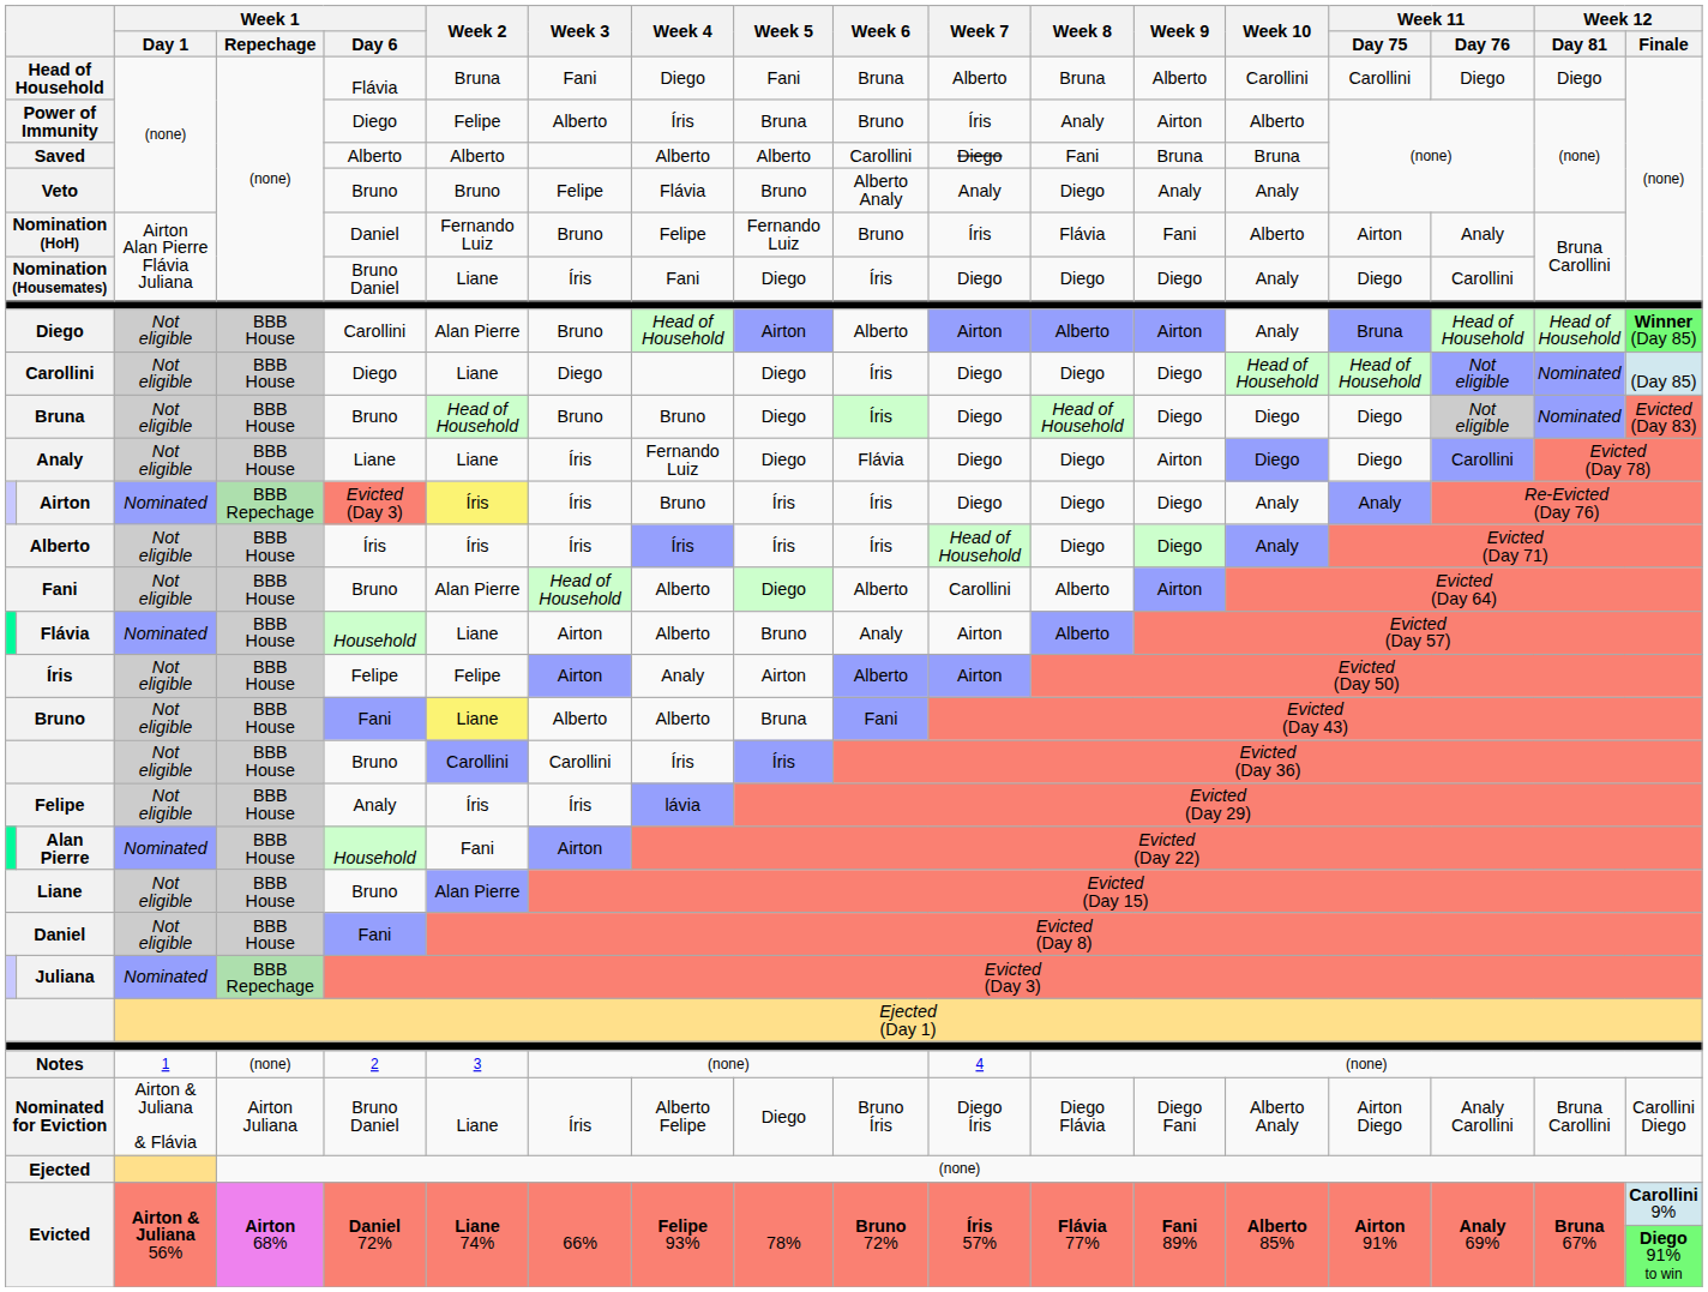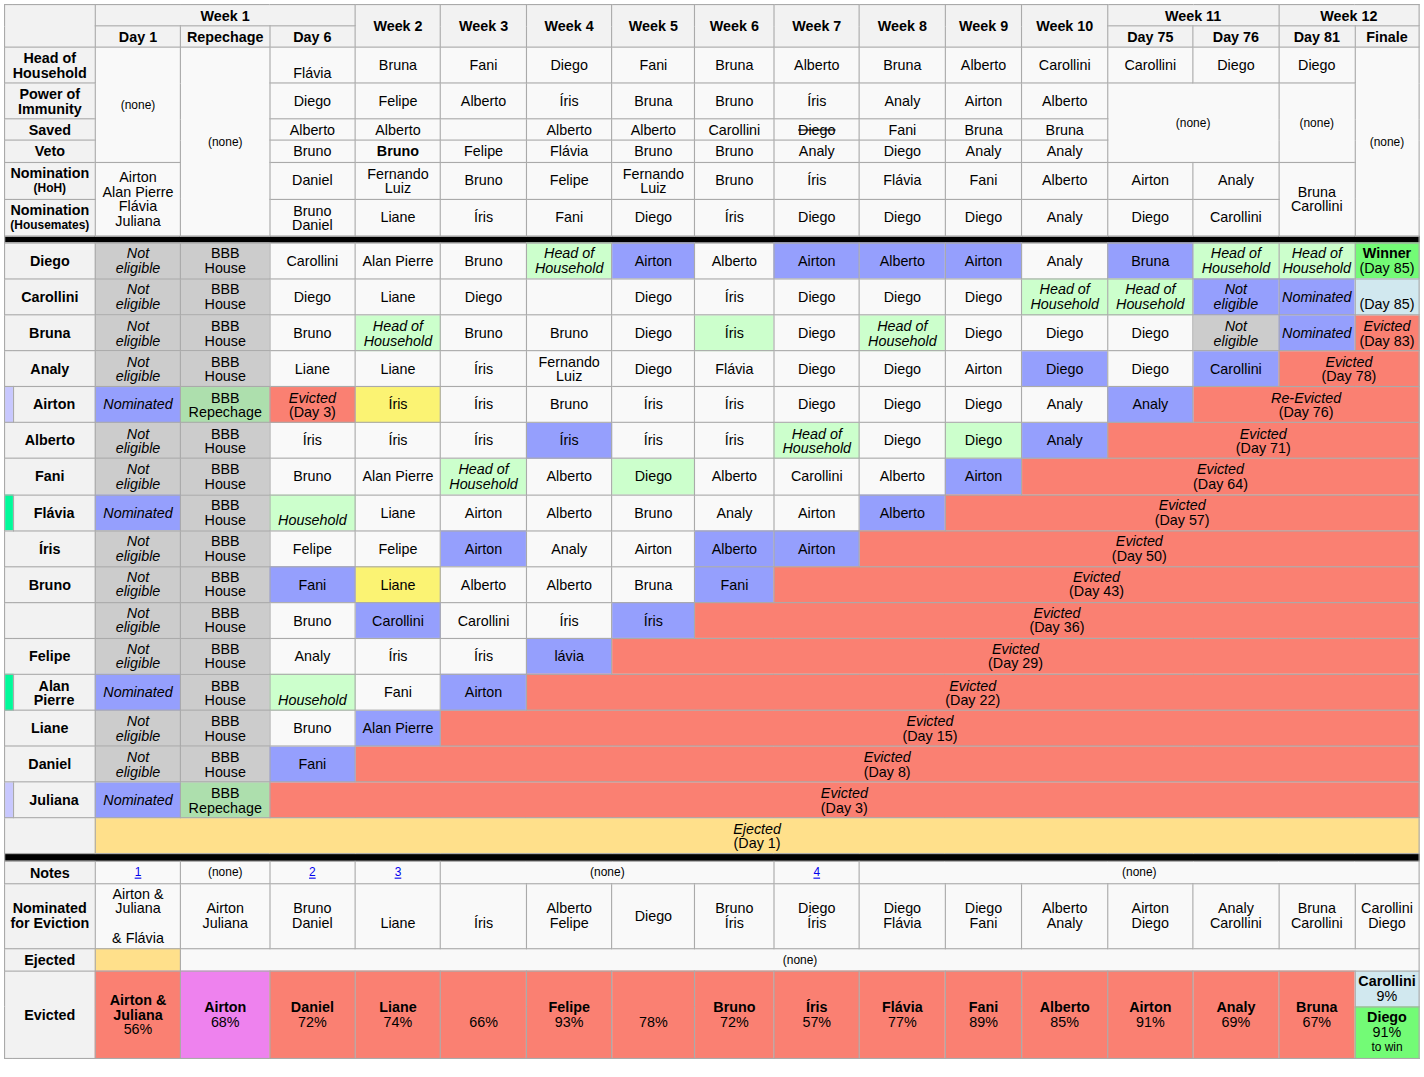 <table class="wikitable" style="text-align:center; font-size:80%; width:100%; line-height:13px;">
 <tr>
 <th width="6.5%" rowspan=2 colspan=2></th>
 <th width="6.5%" colspan=3>Week 1</th>
 <th width="6.5%" rowspan=2>Week 2</th>
 <th width="6.5%" rowspan=2>Week 3</th>
 <th width="6.5%" rowspan=2>Week 4</th>
 <th width="6.5%" rowspan=2>Week 5</th>
 <th width="6.5%" rowspan=2>Week 6</th>
 <th width="6.5%" rowspan=2>Week 7</th>
 <th width="6.5%" rowspan=2>Week 8</th>
 <th width="6.5%" rowspan=2>Week 9</th>
 <th width="6.5%" rowspan=2>Week 10</th>
 <th width="6.5%" colspan=2>Week 11</th>
 <th width="6.5%" colspan=2>Week 12</th>
 </tr>
 <tr>
 <th width="6.5%">Day 1</th>
 <th width="6.5%">Repechage</th>
 <th width="6.5%">Day 6</th>
 <th width="6.5%">Day 75</th>
 <th width="6.5%">Day 76</th>
 <th width="6.5%">Day 81</th>
 <th width="6.5%">Finale</th>
 </tr>
 <tr>
 <th colspan=2>Head of Household</th>
 <td rowspan=4><small>(none)</small></td>
 <td rowspan=6><small>(none)</small></td>
 <td><br>Flávia</td>
 <td>Bruna</td>
 <td>Fani</td>
 <td>Diego</td>
 <td>Fani</td>
 <td>Bruna</td>
 <td>Alberto</td>
 <td>Bruna</td>
 <td>Alberto</td>
 <td>Carollini</td>
 <td>Carollini</td>
 <td>Diego</td>
 <td>Diego</td>
 <td rowspan=6><small>(none)</small></td>
 </tr>
 <tr>
 <th colspan=2>Power of Immunity</th>
 <td>Diego</td>
 <td>Felipe</td>
 <td>Alberto</td>
 <td>Íris</td>
 <td>Bruna</td>
 <td>Bruno</td>
 <td>Íris</td>
 <td>Analy</td>
 <td>Airton</td>
 <td>Alberto</td>
 <td rowspan=3 colspan=2><small>(none)</small></td>
 <td rowspan=3><small>(none)</small></td>
 </tr>
 <tr>
 <th colspan=2>Saved</th>
 <td>Alberto</td>
 <td>Alberto</td>
 <td></td>
 <td>Alberto</td>
 <td>Alberto</td>
 <td>Carollini</td>
 <td><s>Diego</s></td>
 <td>Fani</td>
 <td>Bruna</td>
 <td>Bruna</td>
 </tr>
 <tr>
 <th colspan=2>Veto</th>
 <td>Bruno</td>
-<td>Bruno</td>
+<td><strong>Bruno</strong></td>
 <td>Felipe</td>
 <td>Flávia</td>
 <td>Bruno</td>
-<td>Alberto<br>Analy</td>
+<td>Bruno</td>
 <td>Analy</td>
 <td>Diego</td>
 <td>Analy</td>
 <td>Analy</td>
 </tr>
 <tr>
 <th colspan=2>Nomination<br><small>(HoH)</small></th>
 <td rowspan=2>Airton<br>Alan Pierre<br>Flávia<br>Juliana</td>
 <td>Daniel</td>
 <td>Fernando Luiz</td>
 <td>Bruno</td>
 <td>Felipe</td>
 <td>Fernando Luiz</td>
 <td>Bruno</td>
 <td>Íris</td>
 <td>Flávia</td>
 <td>Fani</td>
 <td>Alberto</td>
 <td>Airton</td>
 <td>Analy</td>
 <td rowspan=2>Bruna<br>Carollini</td>
 </tr>
 <tr>
 <th colspan=2>Nomination<br><small>(Housemates)</small></th>
 <td>Bruno<br>Daniel</td>
 <td>Liane</td>
 <td>Íris</td>
 <td>Fani</td>
 <td>Diego</td>
 <td>Íris</td>
 <td>Diego</td>
 <td>Diego</td>
 <td>Diego</td>
 <td>Analy</td>
 <td>Diego</td>
 <td>Carollini</td>
 </tr>
 <tr>
 <th colspan="18" style="background:#000;"></th>
 </tr>
 <tr>
 <th colspan=2>Diego</th>
 <td bgcolor="CCCCCC"><em>Not<br>eligible</em></td>
 <td bgcolor="CCCCCC">BBB<br>House</td>
 <td>Carollini</td>
 <td>Alan Pierre</td>
 <td>Bruno</td>
 <td bgcolor="CCFFCC"><em>Head of Household</em></td>
 <td bgcolor="959FFD">Airton</td>
 <td>Alberto</td>
 <td bgcolor="959FFD">Airton</td>
 <td bgcolor="959FFD">Alberto</td>
 <td bgcolor="959FFD">Airton</td>
 <td>Analy</td>
 <td bgcolor="959FFD">Bruna</td>
 <td bgcolor="CCFFCC"><em>Head of Household</em></td>
 <td bgcolor="CCFFCC"><em>Head of Household</em></td>
 <td bgcolor="73FB76"><strong>Winner</strong><br>(Day 85)</td>
 </tr>
 <tr>
 <th colspan=2>Carollini</th>
 <td bgcolor="CCCCCC"><em>Not<br>eligible</em></td>
 <td bgcolor="CCCCCC">BBB<br>House</td>
 <td>Diego</td>
 <td>Liane</td>
 <td>Diego</td>
 <td></td>
 <td>Diego</td>
 <td>Íris</td>
 <td>Diego</td>
 <td>Diego</td>
 <td>Diego</td>
 <td bgcolor="CCFFCC"><em>Head of Household</em></td>
 <td bgcolor="CCFFCC"><em>Head of Household</em></td>
 <td bgcolor="959FFD"><em>Not<br>eligible</em></td>
 <td bgcolor="959FFD"><em>Nominated</em></td>
 <td bgcolor="D1E8EF"><strong></strong><br>(Day 85)</td>
 </tr>
 <tr>
 <th colspan=2>Bruna</th>
 <td bgcolor="CCCCCC"><em>Not<br>eligible</em></td>
 <td bgcolor="CCCCCC">BBB<br>House</td>
 <td>Bruno</td>
 <td bgcolor="CCFFCC"><em>Head of Household</em></td>
 <td>Bruno</td>
 <td>Bruno</td>
 <td>Diego</td>
 <td bgcolor="CCFFCC">Íris</td>
 <td>Diego</td>
 <td bgcolor="CCFFCC"><em>Head of Household</em></td>
 <td>Diego</td>
 <td>Diego</td>
 <td>Diego</td>
 <td bgcolor="CCCCCC"><em>Not<br>eligible</em></td>
 <td bgcolor="959FFD"><em>Nominated</em></td>
 <td bgcolor="FA8072"><em>Evicted</em><br>(Day 83)</td>
 </tr>
 <tr>
 <th colspan=2>Analy</th>
 <td bgcolor="CCCCCC"><em>Not<br>eligible</em></td>
 <td bgcolor="CCCCCC">BBB<br>House</td>
 <td>Liane</td>
 <td>Liane</td>
 <td>Íris</td>
 <td>Fernando Luiz</td>
 <td>Diego</td>
 <td>Flávia</td>
 <td>Diego</td>
 <td>Diego</td>
 <td>Airton</td>
 <td bgcolor="959FFD">Diego</td>
 <td>Diego</td>
 <td bgcolor="959FFD">Carollini</td>
 <td bgcolor="FA8072" colspan=2><em>Evicted</em><br>(Day 78)</td>
 </tr>
 <tr>
 <td bgcolor="#C8C8FF"></td>
 <th>Airton</th>
 <td bgcolor="959FFD"><em>Nominated</em></td>
 <td bgcolor="ADDFAD">BBB<br>Repechage</td>
 <td bgcolor="FA8072" colspan=1><em>Evicted</em><br>(Day 3)</td>
 <td bgcolor="FBF373">Íris</td>
 <td>Íris</td>
 <td>Bruno</td>
 <td>Íris</td>
 <td>Íris</td>
 <td>Diego</td>
 <td>Diego</td>
 <td>Diego</td>
 <td>Analy</td>
 <td bgcolor="959FFD">Analy</td>
 <td bgcolor="FA8072" colspan=3><em>Re-Evicted</em><br>(Day 76)</td>
 </tr>
 <tr>
 <th colspan=2>Alberto</th>
 <td bgcolor="CCCCCC"><em>Not<br>eligible</em></td>
 <td bgcolor="CCCCCC">BBB<br>House</td>
 <td>Íris</td>
 <td>Íris</td>
 <td>Íris</td>
 <td bgcolor="959FFD">Íris</td>
 <td>Íris</td>
 <td>Íris</td>
 <td bgcolor="CCFFCC"><em>Head of Household</em></td>
 <td>Diego</td>
 <td bgcolor="CCFFCC">Diego</td>
 <td bgcolor="959FFD">Analy</td>
 <td bgcolor="FA8072" colspan=4><em>Evicted</em><br>(Day 71)</td>
 </tr>
 <tr>
 <th colspan=2>Fani</th>
 <td bgcolor="CCCCCC"><em>Not<br>eligible</em></td>
 <td bgcolor="CCCCCC">BBB<br>House</td>
 <td>Bruno</td>
 <td>Alan Pierre</td>
 <td bgcolor="CCFFCC"><em>Head of Household</em></td>
 <td>Alberto</td>
 <td bgcolor="CCFFCC">Diego</td>
 <td>Alberto</td>
 <td>Carollini</td>
 <td>Alberto</td>
 <td bgcolor="959FFD">Airton</td>
 <td bgcolor="FA8072" colspan=5><em>Evicted</em><br>(Day 64)</td>
 </tr>
 <tr>
 <td bgcolor="#00FA9A"></td>
 <th>Flávia</th>
 <td bgcolor="959FFD"><em>Nominated</em></td>
 <td bgcolor="CCCCCC">BBB<br>House</td>
 <td bgcolor="CCFFCC"><em><br>Household</em></td>
 <td>Liane</td>
 <td>Airton</td>
 <td>Alberto</td>
 <td>Bruno</td>
 <td>Analy</td>
 <td>Airton</td>
 <td bgcolor="959FFD">Alberto</td>
 <td bgcolor="FA8072" colspan=6><em>Evicted</em><br>(Day 57)</td>
 </tr>
 <tr>
 <th colspan=2>Íris</th>
 <td bgcolor="CCCCCC"><em>Not<br>eligible</em></td>
 <td bgcolor="CCCCCC">BBB<br>House</td>
 <td>Felipe</td>
 <td>Felipe</td>
 <td bgcolor="959FFD">Airton</td>
 <td>Analy</td>
 <td>Airton</td>
 <td bgcolor="959FFD">Alberto</td>
 <td bgcolor="959FFD">Airton</td>
 <td bgcolor="FA8072" colspan=7><em>Evicted</em><br>(Day 50)</td>
 </tr>
 <tr>
 <th colspan=2>Bruno</th>
 <td bgcolor="CCCCCC"><em>Not<br>eligible</em></td>
 <td bgcolor="CCCCCC">BBB<br>House</td>
 <td bgcolor="959FFD">Fani</td>
 <td bgcolor="FBF373">Liane</td>
 <td>Alberto</td>
 <td>Alberto</td>
 <td>Bruna</td>
 <td bgcolor="959FFD">Fani</td>
 <td bgcolor="FA8072" colspan=8><em>Evicted</em><br>(Day 43)</td>
 </tr>
 <tr>
 <th colspan=2></th>
 <td bgcolor="CCCCCC"><em>Not<br>eligible</em></td>
 <td bgcolor="CCCCCC">BBB<br>House</td>
 <td>Bruno</td>
 <td bgcolor="959FFD">Carollini</td>
 <td>Carollini</td>
 <td>Íris</td>
 <td bgcolor="959FFD">Íris</td>
 <td bgcolor="FA8072" colspan=9><em>Evicted</em><br>(Day 36)</td>
 </tr>
 <tr>
 <th colspan=2>Felipe</th>
 <td bgcolor="CCCCCC"><em>Not<br>eligible</em></td>
 <td bgcolor="CCCCCC">BBB<br>House</td>
 <td>Analy</td>
 <td>Íris</td>
 <td>Íris</td>
 <td bgcolor="959FFD">lávia</td>
 <td bgcolor="FA8072" colspan=10><em>Evicted</em><br>(Day 29)</td>
 </tr>
 <tr>
 <td bgcolor="#00FA9A"></td>
 <th>Alan Pierre</th>
 <td bgcolor="959FFD"><em>Nominated</em></td>
 <td bgcolor="CCCCCC">BBB<br>House</td>
 <td bgcolor="CCFFCC"><em><br>Household</em></td>
 <td>Fani</td>
 <td bgcolor="959FFD">Airton</td>
 <td bgcolor="FA8072" colspan=11><em>Evicted</em><br>(Day 22)</td>
 </tr>
 <tr>
 <th colspan=2>Liane</th>
 <td bgcolor="CCCCCC"><em>Not<br>eligible</em></td>
 <td bgcolor="CCCCCC">BBB<br>House</td>
 <td>Bruno</td>
 <td bgcolor="959FFD">Alan Pierre</td>
 <td bgcolor="FA8072" colspan=12><em>Evicted</em><br>(Day 15)</td>
 </tr>
 <tr>
 <th colspan=2>Daniel</th>
 <td bgcolor="CCCCCC"><em>Not<br>eligible</em></td>
 <td bgcolor="CCCCCC">BBB<br>House</td>
 <td bgcolor="959FFD">Fani</td>
 <td bgcolor="FA8072" colspan=13><em>Evicted</em><br>(Day 8)</td>
 </tr>
 <tr>
 <td bgcolor="#C8C8FF"></td>
 <th>Juliana</th>
 <td bgcolor="959FFD"><em>Nominated</em></td>
 <td bgcolor="ADDFAD">BBB<br>Repechage</td>
 <td bgcolor="FA8072" colspan=14><em>Evicted</em><br>(Day 3)</td>
 </tr>
 <tr>
 <th colspan=2></th>
 <td style="background: #FFE08B;" colspan=16><em>Ejected</em><br>(Day 1)</td>
 </tr>
 <tr>
 <th colspan="18" style="background:#000;"></th>
 </tr>
 <tr>
 <th colspan=2>Notes</th>
 <td><a href='#'><small>1</small></a></td>
 <td><small>(none)</small></td>
 <td><a href='#'><small>2</small></a></td>
 <td><a href='#'><small>3</small></a></td>
 <td colspan=4><small>(none)</small></td>
 <td><a href='#'><small>4</small></a></td>
 <td colspan=7><small>(none)</small></td>
 </tr>
 <tr>
 <th colspan=2>Nominated<br>for Eviction</th>
 <td>Airton &<br>Juliana<br><br>& Flávia</td>
 <td>Airton<br>Juliana</td>
 <td>Bruno<br>Daniel</td>
 <td><br>Liane</td>
 <td><br>Íris</td>
 <td>Alberto<br>Felipe</td>
 <td>Diego<br></td>
 <td>Bruno<br>Íris</td>
 <td>Diego<br>Íris</td>
 <td>Diego<br>Flávia</td>
 <td>Diego<br>Fani</td>
 <td>Alberto<br>Analy</td>
 <td>Airton<br>Diego</td>
 <td>Analy<br>Carollini</td>
 <td>Bruna<br>Carollini</td>
 <td>Carollini<br>Diego</td>
 </tr>
 <tr>
 <th colspan=2>Ejected</th>
 <td bgcolor="#FFE08B"></td>
 <td colspan=15><small>(none)</small></td>
 </tr>
 <tr>
 <th rowspan=2 colspan=2>Evicted</th>
 <td rowspan=2 bgcolor="FA8072"><strong>Airton &<br>Juliana</strong><br>56%<br><small></small></td>
 <td rowspan=2 bgcolor="violet"><strong>Airton</strong><br>68%<br><small></small></td>
 <td rowspan=2 bgcolor="FA8072"><strong>Daniel</strong><br>72%<br><small></small></td>
 <td rowspan=2 bgcolor="FA8072"><strong>Liane</strong><br>74%<br><small></small></td>
 <td rowspan=2 bgcolor="FA8072"><strong></strong><br>66%<br><small></small></td>
 <td rowspan=2 bgcolor="FA8072"><strong>Felipe</strong><br>93%<br><small></small></td>
 <td rowspan=2 bgcolor="FA8072"><strong></strong><br>78%<br><small></small></td>
 <td rowspan=2 bgcolor="FA8072"><strong>Bruno</strong><br>72%<br><small></small></td>
 <td rowspan=2 bgcolor="FA8072"><strong>Íris</strong><br>57%<br><small></small></td>
 <td rowspan=2 bgcolor="FA8072"><strong>Flávia</strong><br>77%<br><small></small></td>
 <td rowspan=2 bgcolor="FA8072"><strong>Fani</strong><br>89%<br><small></small></td>
 <td rowspan=2 bgcolor="FA8072"><strong>Alberto</strong><br>85%<br><small></small></td>
 <td rowspan=2 bgcolor="FA8072"><strong>Airton</strong><br>91%<br><small></small></td>
 <td rowspan=2 bgcolor="FA8072"><strong>Analy</strong><br>69%<br><small></small></td>
 <td rowspan=2 bgcolor="FA8072"><strong>Bruna</strong><br>67%<br><small></small></td>
 <td rowspan=1 bgcolor="D1E8EF"><strong>Carollini</strong><br>9%<br><small></small></td>
 </tr>
 <tr>
 <td rowspan=1 bgcolor="73FB76"><strong>Diego</strong><br>91%<br><small>to win</small></td>
 </tr>
 </table>
